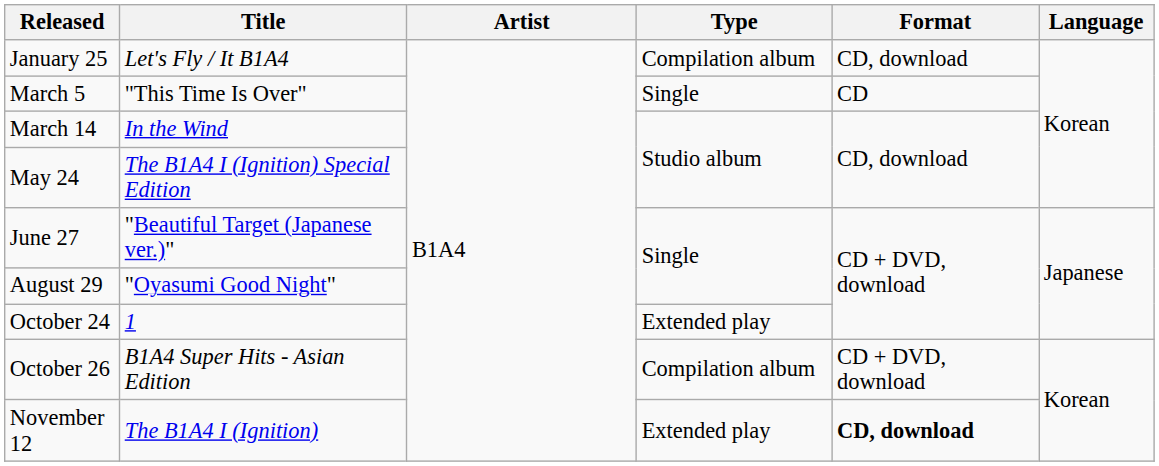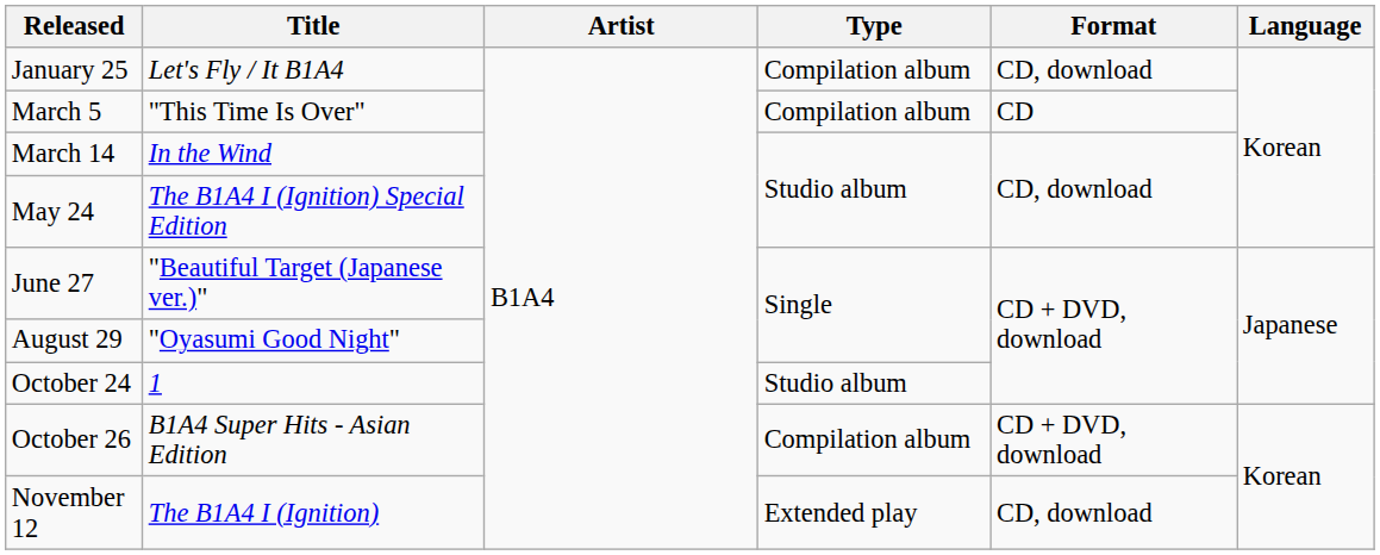 <table class="wikitable sortable" align="left center" style="width:65%;">
 <tr>
 <th style="width:10%;">Released</th>
 <th style="width:25%;">Title</th>
 <th style="width:20%;">Artist</th>
 <th style="width:17%;">Type</th>
 <th style="width:18%;">Format</th>
 <th style="width:15%;">Language</th>
 </tr>
 <tr>
 <td>January 25</td>
 <td><em>Let's Fly / It B1A4</em></td>
 <td rowspan="9">B1A4</td>
 <td>Compilation album</td>
 <td>CD, download</td>
 <td rowspan="4">Korean</td>
 </tr>
 <tr>
 <td>March 5</td>
 <td>"This Time Is Over"</td>
-<td>Single</td>
+<td>Compilation album</td>
 <td>CD</td>
 </tr>
 <tr>
 <td>March 14</td>
 <td><em><a href='#'>In the Wind</a></em></td>
 <td rowspan="2">Studio album</td>
 <td rowspan="2">CD, download</td>
 </tr>
 <tr>
 <td>May 24</td>
 <td><em><a href='#'>The B1A4 I (Ignition) Special Edition</a></em></td>
 </tr>
 <tr>
 <td>June 27</td>
 <td>"<a href='#'>Beautiful Target (Japanese ver.)</a>"</td>
 <td rowspan="2">Single</td>
 <td rowspan="3">CD + DVD, download</td>
 <td rowspan="3">Japanese</td>
 </tr>
 <tr>
 <td>August 29</td>
 <td>"<a href='#'>Oyasumi Good Night</a>"</td>
 </tr>
 <tr>
 <td>October 24</td>
 <td><em><a href='#'>1</a></em></td>
-<td>Extended play</td>
+<td>Studio album</td>
 </tr>
 <tr>
 <td>October 26</td>
 <td><em>B1A4 Super Hits - Asian Edition</em></td>
 <td>Compilation album</td>
 <td>CD + DVD, download</td>
 <td rowspan="2">Korean</td>
 </tr>
 <tr>
 <td>November 12</td>
 <td><em><a href='#'>The B1A4 I (Ignition)</a></em></td>
 <td>Extended play</td>
-<td><strong>CD, download</strong></td>
+<td>CD, download</td>
 </tr>
 </table>
